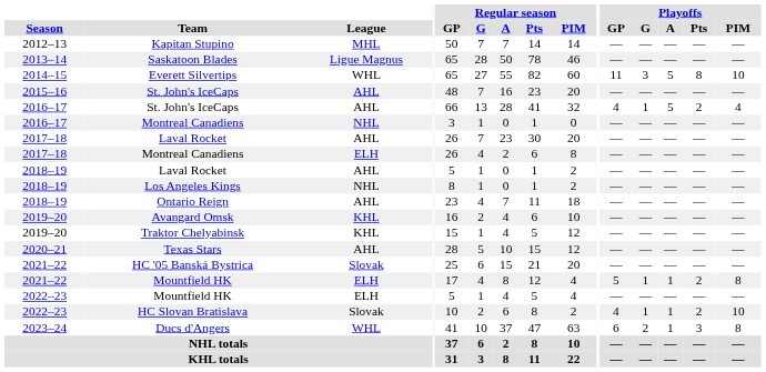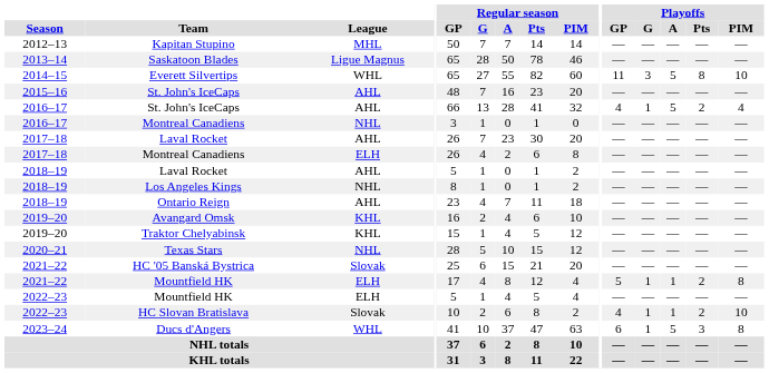 <table border="0" cellpadding="1" cellspacing="0" style="text-align:center; width:60em">
 <tr bgcolor="#e0e0e0">
 <th colspan="3" bgcolor="#ffffff"></th>
 <th rowspan="101" bgcolor="#ffffff"></th>
 <th colspan="5"><a href='#'>Regular season</a></th>
 <th rowspan="101" bgcolor="#ffffff"></th>
 <th colspan="5"><a href='#'>Playoffs</a></th>
 </tr>
 <tr bgcolor="#e0e0e0">
 <th><a href='#'>Season</a></th>
 <th>Team</th>
 <th>League</th>
 <th>GP</th>
 <th><a href='#'>G</a></th>
 <th><a href='#'>A</a></th>
 <th><a href='#'>Pts</a></th>
 <th><a href='#'>PIM</a></th>
 <th>GP</th>
 <th>G</th>
 <th>A</th>
 <th>Pts</th>
 <th>PIM</th>
 </tr>
 <tr>
 <td>2012–13</td>
 <td><a href='#'>Kapitan Stupino</a></td>
 <td><a href='#'>MHL</a></td>
 <td>50</td>
 <td>7</td>
 <td>7</td>
 <td>14</td>
 <td>14</td>
 <td>—</td>
 <td>—</td>
 <td>—</td>
 <td>—</td>
 <td>—</td>
 </tr>
 <tr bgcolor="#f0f0f0">
 <td><a href='#'>2013–14</a></td>
 <td><a href='#'>Saskatoon Blades</a></td>
 <td><a href='#'>Ligue Magnus</a></td>
 <td>65</td>
 <td>28</td>
 <td>50</td>
 <td>78</td>
 <td>46</td>
 <td>—</td>
 <td>—</td>
 <td>—</td>
 <td>—</td>
 <td>—</td>
 </tr>
 <tr>
 <td><a href='#'>2014–15</a></td>
 <td><a href='#'>Everett Silvertips</a></td>
 <td>WHL</td>
 <td>65</td>
 <td>27</td>
 <td>55</td>
 <td>82</td>
 <td>60</td>
 <td>11</td>
 <td>3</td>
 <td>5</td>
 <td>8</td>
 <td>10</td>
 </tr>
 <tr bgcolor="#f0f0f0">
 <td><a href='#'>2015–16</a></td>
 <td><a href='#'>St. John's IceCaps</a></td>
 <td><a href='#'>AHL</a></td>
 <td>48</td>
 <td>7</td>
 <td>16</td>
 <td>23</td>
 <td>20</td>
 <td>—</td>
 <td>—</td>
 <td>—</td>
 <td>—</td>
 <td>—</td>
 </tr>
 <tr>
 <td><a href='#'>2016–17</a></td>
 <td>St. John's IceCaps</td>
 <td>AHL</td>
 <td>66</td>
 <td>13</td>
 <td>28</td>
 <td>41</td>
 <td>32</td>
 <td>4</td>
 <td>1</td>
 <td>5</td>
 <td>2</td>
 <td>4</td>
 </tr>
 <tr bgcolor="#f0f0f0">
 <td><a href='#'>2016–17</a></td>
 <td><a href='#'>Montreal Canadiens</a></td>
 <td><a href='#'>NHL</a></td>
 <td>3</td>
 <td>1</td>
 <td>0</td>
 <td>1</td>
 <td>0</td>
 <td>—</td>
 <td>—</td>
 <td>—</td>
 <td>—</td>
 <td>—</td>
 </tr>
 <tr>
 <td><a href='#'>2017–18</a></td>
 <td><a href='#'>Laval Rocket</a></td>
 <td>AHL</td>
 <td>26</td>
 <td>7</td>
 <td>23</td>
 <td>30</td>
 <td>20</td>
 <td>—</td>
 <td>—</td>
 <td>—</td>
 <td>—</td>
 <td>—</td>
 </tr>
 <tr bgcolor="#f0f0f0">
 <td><a href='#'>2017–18</a></td>
 <td>Montreal Canadiens</td>
 <td><a href='#'>ELH</a></td>
 <td>26</td>
 <td>4</td>
 <td>2</td>
 <td>6</td>
 <td>8</td>
 <td>—</td>
 <td>—</td>
 <td>—</td>
 <td>—</td>
 <td>—</td>
 </tr>
 <tr>
 <td><a href='#'>2018–19</a></td>
 <td>Laval Rocket</td>
 <td>AHL</td>
 <td>5</td>
 <td>1</td>
 <td>0</td>
 <td>1</td>
 <td>2</td>
 <td>—</td>
 <td>—</td>
 <td>—</td>
 <td>—</td>
 <td>—</td>
 </tr>
 <tr bgcolor="#f0f0f0">
 <td><a href='#'>2018–19</a></td>
 <td><a href='#'>Los Angeles Kings</a></td>
 <td>NHL</td>
 <td>8</td>
 <td>1</td>
 <td>0</td>
 <td>1</td>
 <td>2</td>
 <td>—</td>
 <td>—</td>
 <td>—</td>
 <td>—</td>
 <td>—</td>
 </tr>
 <tr>
 <td><a href='#'>2018–19</a></td>
 <td><a href='#'>Ontario Reign</a></td>
 <td>AHL</td>
 <td>23</td>
 <td>4</td>
 <td>7</td>
 <td>11</td>
 <td>18</td>
 <td>—</td>
 <td>—</td>
 <td>—</td>
 <td>—</td>
 <td>—</td>
 </tr>
 <tr bgcolor="#f0f0f0">
 <td><a href='#'>2019–20</a></td>
 <td><a href='#'>Avangard Omsk</a></td>
 <td><a href='#'>KHL</a></td>
 <td>16</td>
 <td>2</td>
 <td>4</td>
 <td>6</td>
 <td>10</td>
 <td>—</td>
 <td>—</td>
 <td>—</td>
 <td>—</td>
 <td>—</td>
 </tr>
 <tr>
 <td>2019–20</td>
 <td><a href='#'>Traktor Chelyabinsk</a></td>
 <td>KHL</td>
 <td>15</td>
 <td>1</td>
 <td>4</td>
 <td>5</td>
 <td>12</td>
 <td>—</td>
 <td>—</td>
 <td>—</td>
 <td>—</td>
 <td>—</td>
 </tr>
 <tr bgcolor="#f0f0f0">
 <td><a href='#'>2020–21</a></td>
 <td><a href='#'>Texas Stars</a></td>
-<td>AHL</td>
+<td><a href='#'>NHL</a></td>
 <td>28</td>
 <td>5</td>
 <td>10</td>
 <td>15</td>
 <td>12</td>
 <td>—</td>
 <td>—</td>
 <td>—</td>
 <td>—</td>
 <td>—</td>
 </tr>
 <tr>
 <td><a href='#'>2021–22</a></td>
 <td><a href='#'>HC '05 Banská Bystrica</a></td>
 <td><a href='#'>Slovak</a></td>
 <td>25</td>
 <td>6</td>
 <td>15</td>
 <td>21</td>
 <td>20</td>
 <td>—</td>
 <td>—</td>
 <td>—</td>
 <td>—</td>
 <td>—</td>
 </tr>
 <tr bgcolor="#f0f0f0">
 <td><a href='#'>2021–22</a></td>
 <td><a href='#'>Mountfield HK</a></td>
 <td><a href='#'>ELH</a></td>
 <td>17</td>
 <td>4</td>
 <td>8</td>
 <td>12</td>
 <td>4</td>
 <td>5</td>
 <td>1</td>
 <td>1</td>
 <td>2</td>
 <td>8</td>
 </tr>
 <tr>
 <td><a href='#'>2022–23</a></td>
 <td>Mountfield HK</td>
 <td>ELH</td>
 <td>5</td>
 <td>1</td>
 <td>4</td>
 <td>5</td>
 <td>4</td>
 <td>—</td>
 <td>—</td>
 <td>—</td>
 <td>—</td>
 <td>—</td>
 </tr>
 <tr bgcolor="#f0f0f0">
 <td><a href='#'>2022–23</a></td>
 <td><a href='#'>HC Slovan Bratislava</a></td>
 <td>Slovak</td>
 <td>10</td>
 <td>2</td>
 <td>6</td>
 <td>8</td>
 <td>2</td>
 <td>4</td>
 <td>1</td>
 <td>1</td>
 <td>2</td>
 <td>10</td>
 </tr>
 <tr>
 <td><a href='#'>2023–24</a></td>
 <td><a href='#'>Ducs d'Angers</a></td>
 <td><a href='#'>WHL</a></td>
 <td>41</td>
 <td>10</td>
 <td>37</td>
 <td>47</td>
 <td>63</td>
 <td>6</td>
-<td>2</td>
 <td>1</td>
+<td>5</td>
 <td>3</td>
 <td>8</td>
 </tr>
 <tr bgcolor="#e0e0e0">
 <th colspan="3">NHL totals</th>
 <th>37</th>
 <th>6</th>
 <th>2</th>
 <th>8</th>
 <th>10</th>
 <th>—</th>
 <th>—</th>
 <th>—</th>
 <th>—</th>
 <th>—</th>
 </tr>
 <tr bgcolor="#e0e0e0">
 <th colspan="3">KHL totals</th>
 <th>31</th>
 <th>3</th>
 <th>8</th>
 <th>11</th>
 <th>22</th>
 <th>—</th>
 <th>—</th>
 <th>—</th>
 <th>—</th>
 <th>—</th>
 </tr>
 </table>
